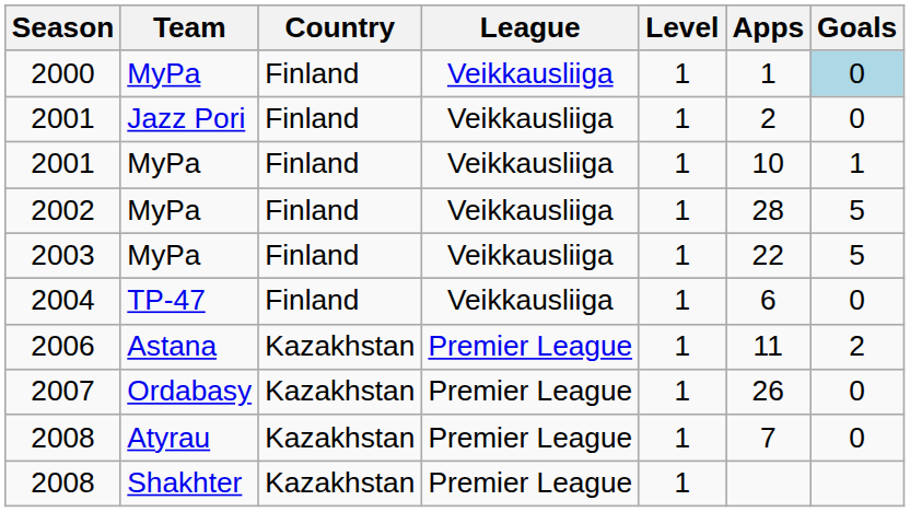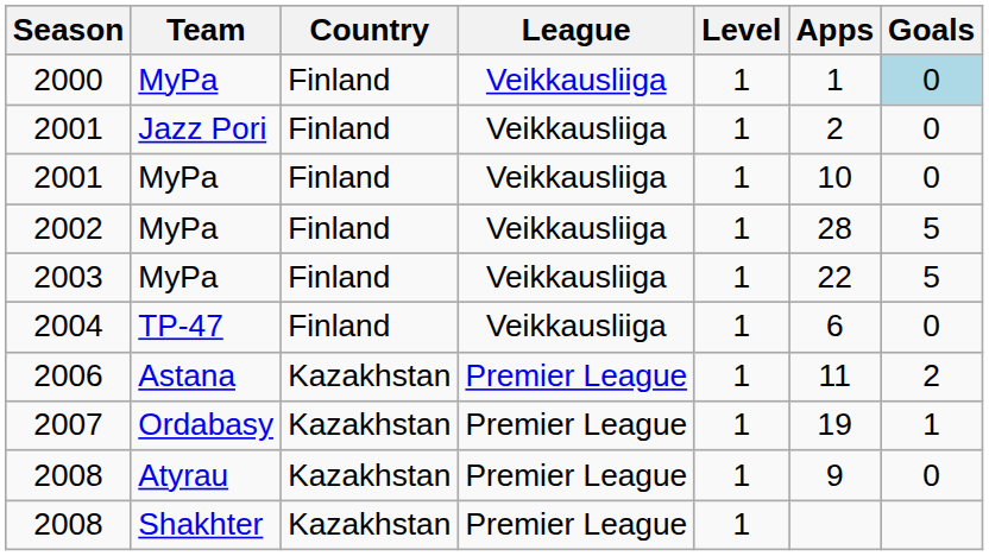 <table class="wikitable" style="text-align: center;">
 <tr>
 <th>Season</th>
 <th>Team</th>
 <th>Country</th>
 <th>League</th>
 <th>Level</th>
 <th>Apps</th>
 <th>Goals</th>
 </tr>
 <tr>
 <td>2000</td>
 <td align="left"><a href='#'>MyPa</a></td>
 <td align="left">Finland</td>
 <td><a href='#'>Veikkausliiga</a></td>
 <td>1</td>
 <td>1</td>
 <td style="background: lightblue;">0</td>
 </tr>
 <tr>
 <td>2001</td>
 <td align="left"><a href='#'>Jazz Pori</a></td>
 <td align="left">Finland</td>
 <td>Veikkausliiga</td>
 <td>1</td>
 <td>2</td>
 <td>0</td>
 </tr>
 <tr>
 <td>2001</td>
 <td align="left">MyPa</td>
 <td align="left">Finland</td>
 <td>Veikkausliiga</td>
 <td>1</td>
 <td>10</td>
-<td>1</td>
+<td>0</td>
 </tr>
 <tr>
 <td>2002</td>
 <td align="left">MyPa</td>
 <td align="left">Finland</td>
 <td>Veikkausliiga</td>
 <td>1</td>
 <td>28</td>
 <td>5</td>
 </tr>
 <tr>
 <td>2003</td>
 <td align="left">MyPa</td>
 <td align="left">Finland</td>
 <td>Veikkausliiga</td>
 <td>1</td>
 <td>22</td>
 <td>5</td>
 </tr>
 <tr>
 <td>2004</td>
 <td align="left"><a href='#'>TP-47</a></td>
 <td align="left">Finland</td>
 <td>Veikkausliiga</td>
 <td>1</td>
 <td>6</td>
 <td>0</td>
 </tr>
 <tr>
 <td>2006</td>
 <td align="left"><a href='#'>Astana</a></td>
 <td>Kazakhstan</td>
 <td><a href='#'>Premier League</a></td>
 <td>1</td>
 <td>11</td>
 <td>2</td>
 </tr>
 <tr>
 <td>2007</td>
 <td align="left"><a href='#'>Ordabasy</a></td>
 <td>Kazakhstan</td>
 <td>Premier League</td>
 <td>1</td>
-<td>26</td>
-<td>0</td>
+<td>19</td>
+<td>1</td>
 </tr>
 <tr>
 <td>2008</td>
 <td align="left"><a href='#'>Atyrau</a></td>
 <td>Kazakhstan</td>
 <td>Premier League</td>
 <td>1</td>
-<td>7</td>
+<td>9</td>
 <td>0</td>
 </tr>
 <tr>
 <td>2008</td>
 <td align="left"><a href='#'>Shakhter</a></td>
 <td>Kazakhstan</td>
 <td>Premier League</td>
 <td>1</td>
 <td></td>
 </tr>
 </table>
